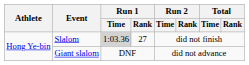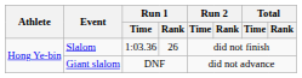 <table class="wikitable" style="font-size:90%">
 <tr>
 <th rowspan=2>Athlete</th>
 <th rowspan=2>Event</th>
 <th colspan=2>Run 1</th>
 <th colspan=2>Run 2</th>
 <th colspan=2>Total</th>
 </tr>
 <tr style="font-size:95%">
 <th>Time</th>
 <th>Rank</th>
 <th>Time</th>
 <th>Rank</th>
 <th>Time</th>
 <th>Rank</th>
 </tr>
 <tr align=center>
 <td align="left" rowspan="2"><a href='#'>Hong Ye-bin</a></td>
 <td align="left"><a href='#'>Slalom</a></td>
-<td style="background: lightgrey;">1:03.36</td>
-<td>27</td>
+<td>1:03.36</td>
+<td>26</td>
 <td colspan=4>did not finish</td>
 </tr>
 <tr align=center>
 <td align="left"><a href='#'>Giant slalom</a></td>
 <td colspan=2>DNF</td>
 <td colspan=4>did not advance</td>
 </tr>
 </table>
